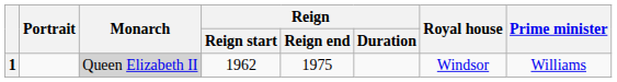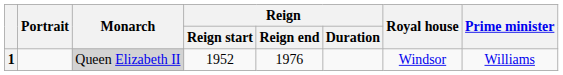 <table class="wikitable" style="text-align:center">
 <tr>
 <th rowspan="2"></th>
 <th rowspan="2">Portrait</th>
 <th rowspan="2">Monarch<br></th>
 <th colspan="3">Reign</th>
 <th rowspan="2">Royal house</th>
 <th rowspan="2"><a href='#'>Prime minister</a></th>
 </tr>
 <tr>
 <th>Reign start</th>
 <th>Reign end</th>
 <th>Duration</th>
 </tr>
 <tr>
 <th>1</th>
 <td></td>
 <td style="background: lightgrey;">Queen <a href='#'>Elizabeth II</a><br></td>
-<td> 1962</td>
-<td> 1975</td>
+<td> 1952</td>
+<td> 1976</td>
 <td></td>
 <td><a href='#'>Windsor</a></td>
 <td><a href='#'>Williams</a></td>
 </tr>
 </table>
